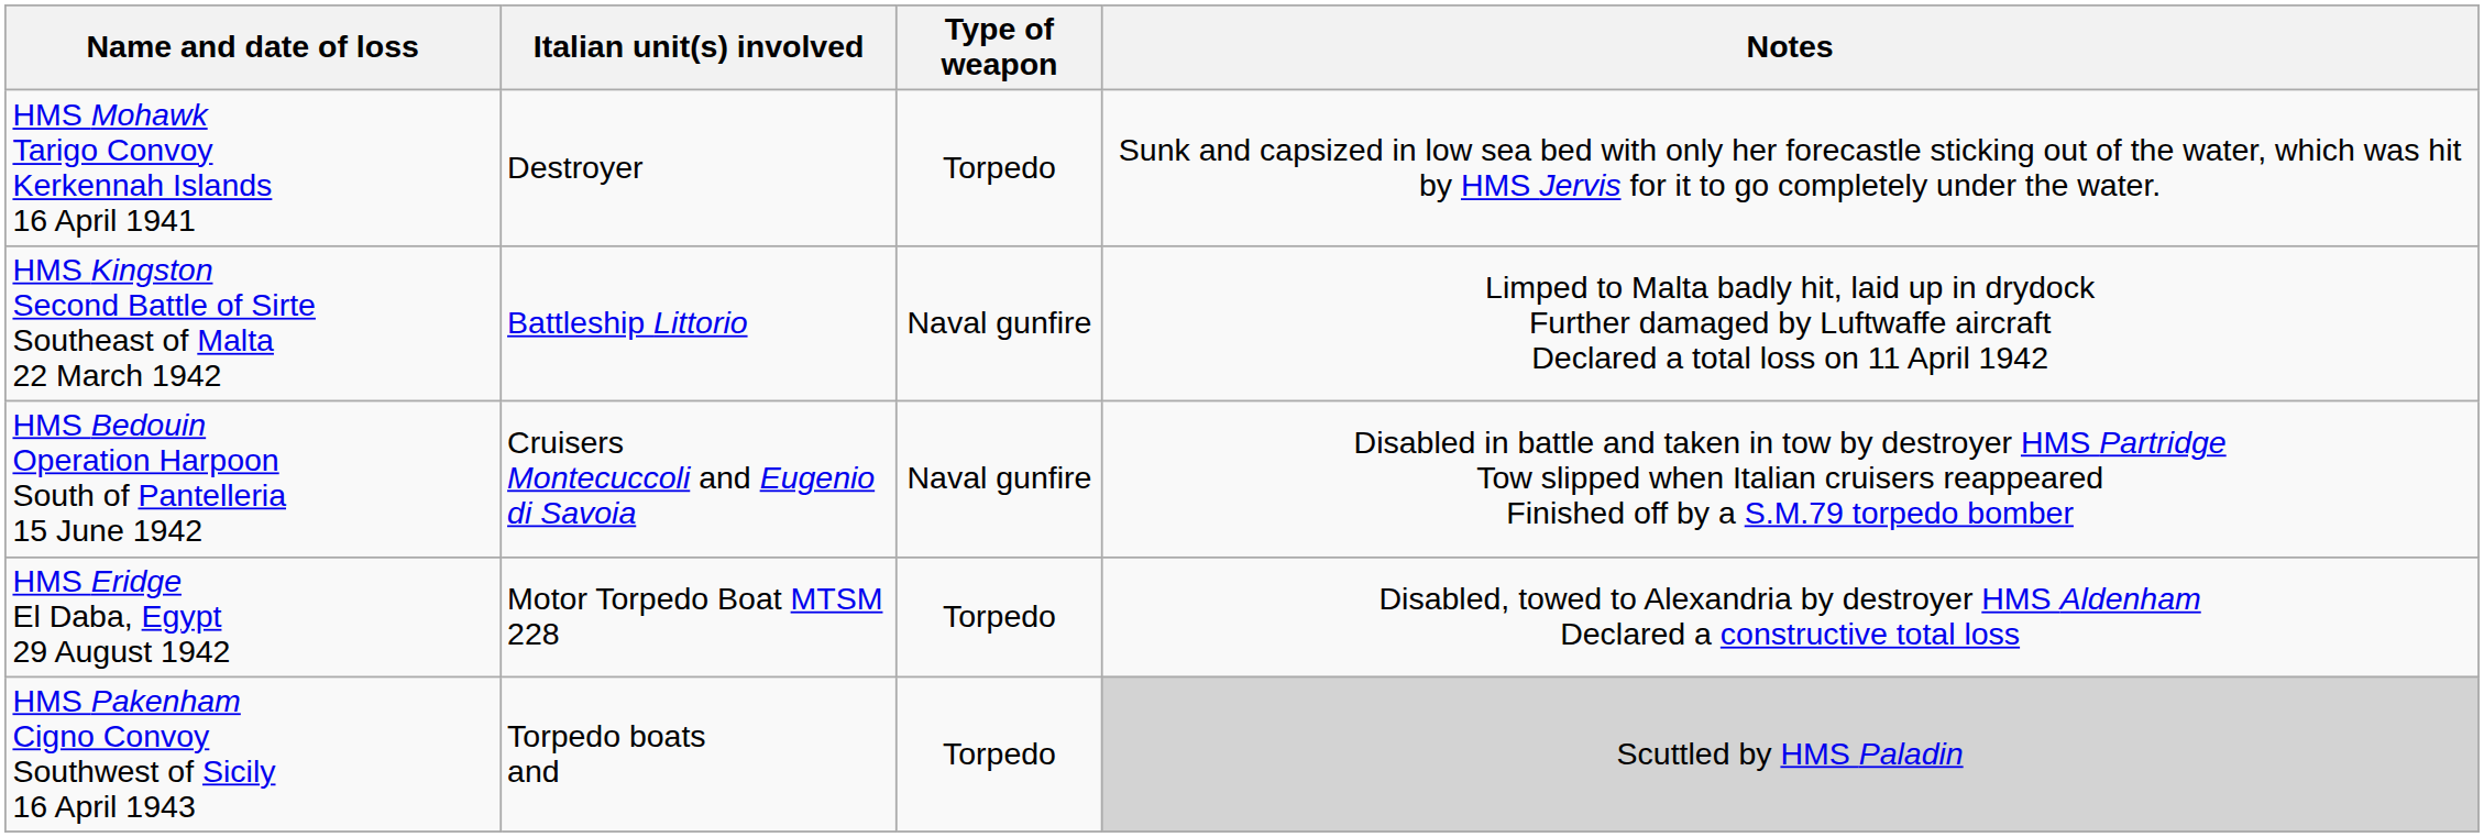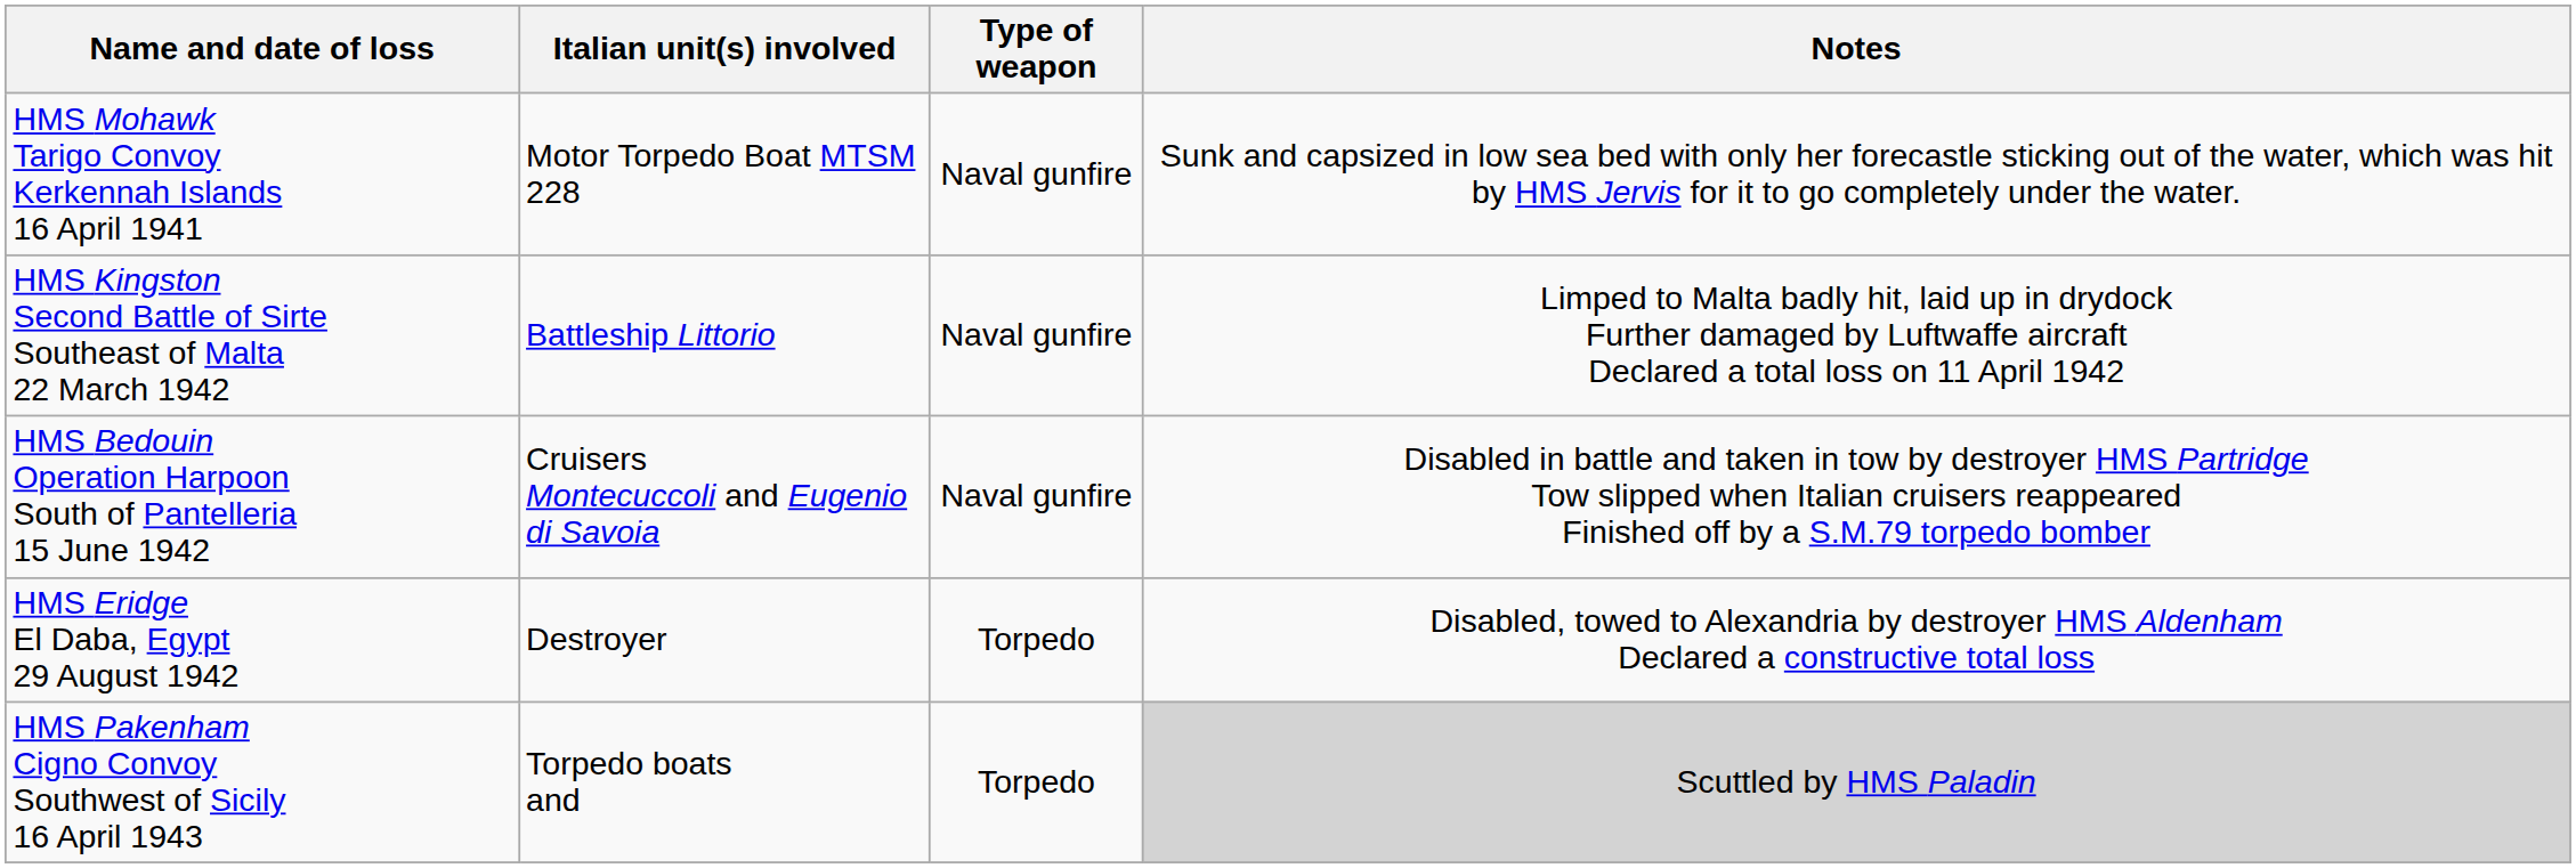 <table class="wikitable sortable" width="100%">
 <tr>
 <th width=20% class=unsortable>Name and date of loss</th>
 <th>Italian unit(s) involved</th>
 <th>Type of weapon</th>
 <th>Notes</th>
 </tr>
 <tr align="center">
 <td align=left> <a href='#'>HMS <em>Mohawk</em></a><br><a href='#'>Tarigo Convoy</a><br><a href='#'>Kerkennah Islands</a><br>16 April 1941</td>
-<td align=left>Destroyer </td>
-<td>Torpedo</td>
+<td align=left>Motor Torpedo Boat <a href='#'>MTSM</a> 228</td>
+<td>Naval gunfire</td>
 <td>Sunk and capsized in low sea bed with only her forecastle sticking out of the water, which was hit by <a href='#'>HMS <em>Jervis</em></a> for it to go completely under the water.</td>
 </tr>
 <tr align="center">
 <td align=left> <a href='#'>HMS <em>Kingston</em></a><br><a href='#'>Second Battle of Sirte</a><br>Southeast of <a href='#'>Malta</a><br>22 March 1942</td>
 <td align=left><a href='#'>Battleship <em>Littorio</em></a></td>
 <td>Naval gunfire</td>
 <td>Limped to Malta badly hit, laid up in drydock<br>Further damaged by Luftwaffe aircraft<br>Declared a total loss on 11 April 1942</td>
 </tr>
 <tr align="center">
 <td align=left> <a href='#'>HMS <em>Bedouin</em></a><br><a href='#'>Operation Harpoon</a><br>South of <a href='#'>Pantelleria</a><br>15 June 1942</td>
 <td align=left>Cruisers<br><a href='#'><em>Montecuccoli</em></a> and <a href='#'><em>Eugenio di Savoia</em></a></td>
 <td>Naval gunfire</td>
 <td>Disabled in battle and taken in tow by destroyer <a href='#'>HMS <em>Partridge</em></a><br>Tow slipped when Italian cruisers reappeared<br>Finished off by a <a href='#'>S.M.79 torpedo bomber</a></td>
 </tr>
 <tr align="center">
 <td align=left> <a href='#'>HMS <em>Eridge</em></a><br>El Daba, <a href='#'>Egypt</a><br>29 August 1942</td>
-<td align=left>Motor Torpedo Boat <a href='#'>MTSM</a> 228</td>
+<td align=left>Destroyer </td>
 <td>Torpedo</td>
 <td>Disabled, towed to Alexandria by destroyer <a href='#'>HMS <em>Aldenham</em></a><br>Declared a <a href='#'>constructive total loss</a></td>
 </tr>
 <tr align="center">
 <td align=left> <a href='#'>HMS <em>Pakenham</em></a><br><a href='#'>Cigno Convoy</a><br>Southwest of <a href='#'>Sicily</a><br>16 April 1943</td>
 <td align=left>Torpedo boats<br> and </td>
 <td>Torpedo</td>
 <td style="background: lightgrey;">Scuttled by <a href='#'>HMS <em>Paladin</em></a></td>
 </tr>
 </table>
